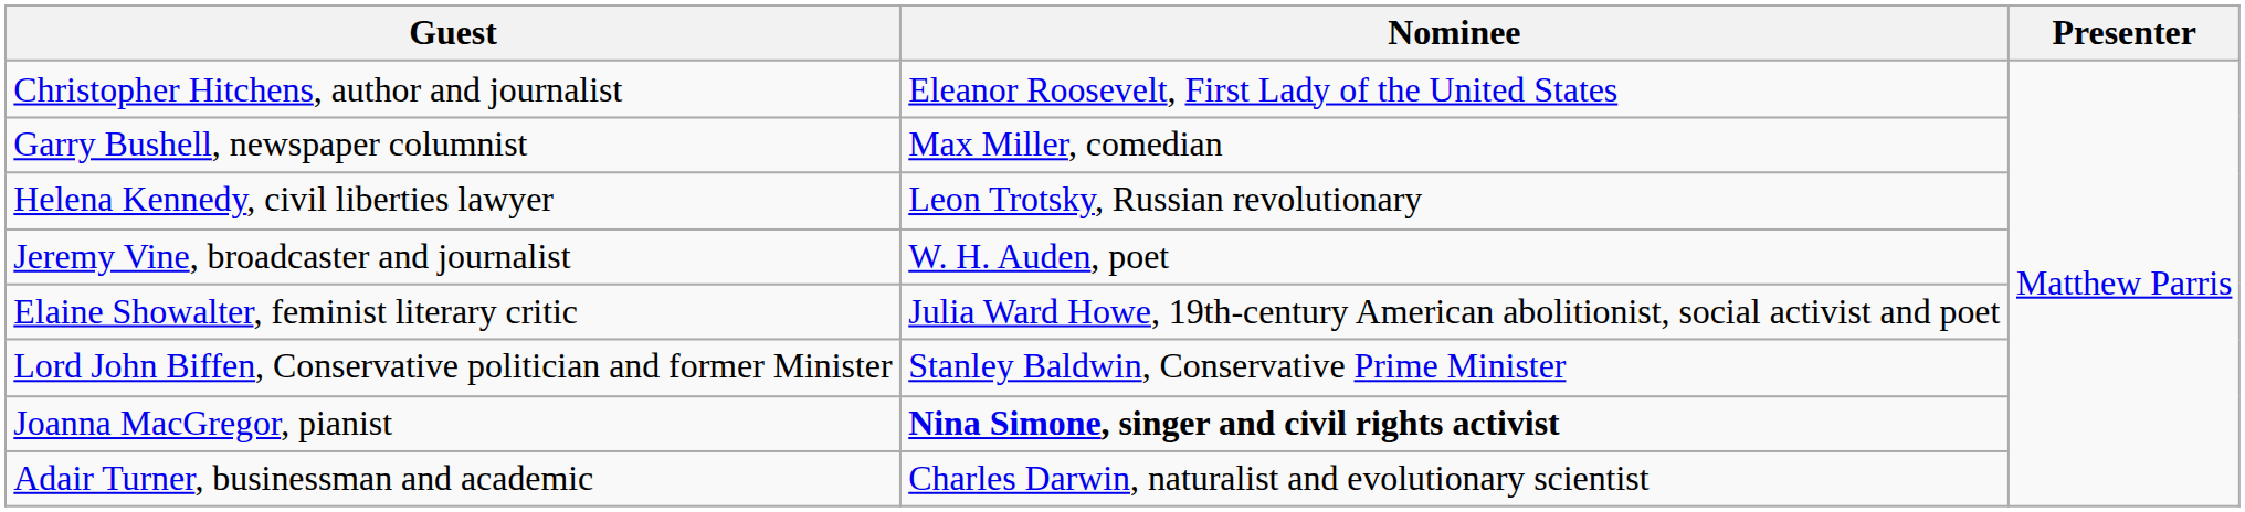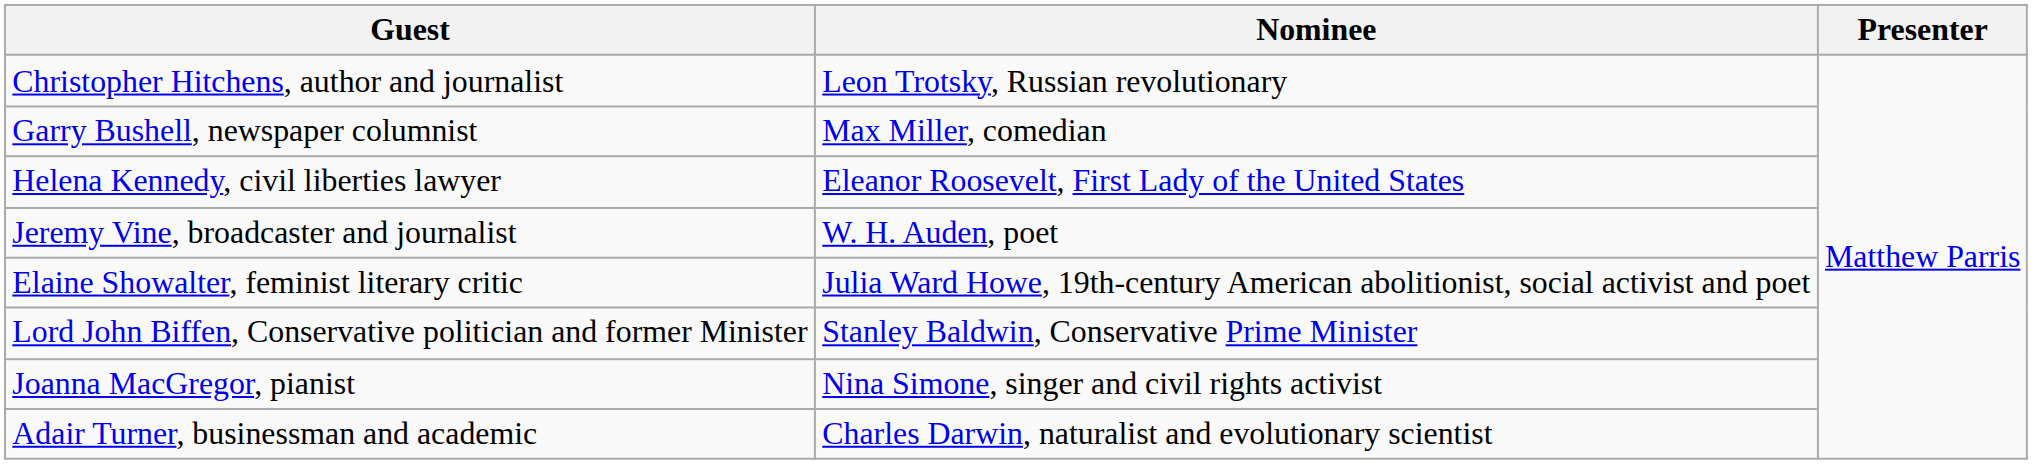 <table class="wikitable">
 <tr>
 <th>Guest</th>
 <th>Nominee</th>
 <th>Presenter</th>
 </tr>
 <tr>
 <td><a href='#'>Christopher Hitchens</a>, author and journalist</td>
-<td><a href='#'>Eleanor Roosevelt</a>, <a href='#'>First Lady of the United States</a></td>
+<td><a href='#'>Leon Trotsky</a>, Russian revolutionary</td>
 <td rowspan="8"><a href='#'>Matthew Parris</a></td>
 </tr>
 <tr>
 <td><a href='#'>Garry Bushell</a>, newspaper columnist</td>
 <td><a href='#'>Max Miller</a>, comedian</td>
 </tr>
 <tr>
 <td><a href='#'>Helena Kennedy</a>, civil liberties lawyer</td>
-<td><a href='#'>Leon Trotsky</a>, Russian revolutionary</td>
+<td><a href='#'>Eleanor Roosevelt</a>, <a href='#'>First Lady of the United States</a></td>
 </tr>
 <tr>
 <td><a href='#'>Jeremy Vine</a>, broadcaster and journalist</td>
 <td><a href='#'>W. H. Auden</a>, poet</td>
 </tr>
 <tr>
 <td><a href='#'>Elaine Showalter</a>, feminist literary critic</td>
 <td><a href='#'>Julia Ward Howe</a>, 19th-century American abolitionist, social activist and poet</td>
 </tr>
 <tr>
 <td><a href='#'>Lord John Biffen</a>, Conservative politician and former Minister</td>
 <td><a href='#'>Stanley Baldwin</a>, Conservative <a href='#'>Prime Minister</a></td>
 </tr>
 <tr>
 <td><a href='#'>Joanna MacGregor</a>, pianist</td>
-<td><strong><a href='#'>Nina Simone</a>, singer and civil rights activist</strong></td>
+<td><a href='#'>Nina Simone</a>, singer and civil rights activist</td>
 </tr>
 <tr>
 <td><a href='#'>Adair Turner</a>, businessman and academic</td>
 <td><a href='#'>Charles Darwin</a>, naturalist and evolutionary scientist</td>
 </tr>
 </table>
